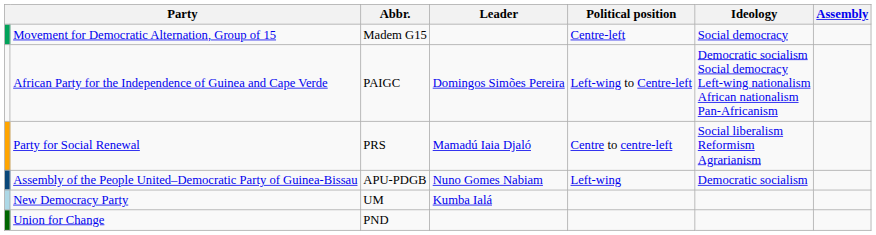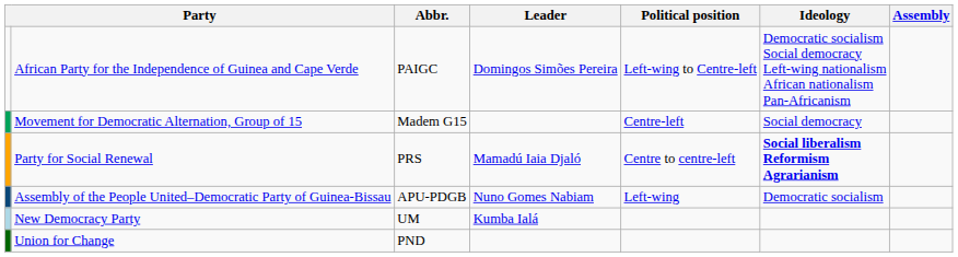 <table class="wikitable centre">
 <tr>
 <th colspan=2>Party</th>
 <th>Abbr.</th>
 <th>Leader</th>
 <th>Political position</th>
 <th>Ideology</th>
 <th><a href='#'>Assembly</a></th>
+</tr>
+<tr>
+<td bgcolor=></td>
+<td><a href='#'>African Party for the Independence of Guinea and Cape Verde</a><br><small></small></td>
+<td>PAIGC</td>
+<td><a href='#'>Domingos Simões Pereira</a></td>
+<td><a href='#'>Left-wing</a> to <a href='#'>Centre-left</a></td>
+<td><a href='#'>Democratic socialism</a><br><a href='#'>Social democracy</a><br><a href='#'>Left-wing nationalism</a><br><a href='#'>African nationalism</a><br><a href='#'>Pan-Africanism</a></td>
+<td></td>
 </tr>
 <tr>
 <td bgcolor=#01A35A></td>
 <td><a href='#'>Movement for Democratic Alternation, Group of 15</a><br><small></small></td>
 <td>Madem G15</td>
 <td></td>
 <td><a href='#'>Centre-left</a></td>
 <td><a href='#'>Social democracy</a></td>
 <td></td>
 </tr>
 <tr>
-<td bgcolor=></td>
-<td><a href='#'>African Party for the Independence of Guinea and Cape Verde</a><br><small></small></td>
-<td>PAIGC</td>
-<td><a href='#'>Domingos Simões Pereira</a></td>
-<td><a href='#'>Left-wing</a> to <a href='#'>Centre-left</a></td>
-<td><a href='#'>Democratic socialism</a><br><a href='#'>Social democracy</a><br><a href='#'>Left-wing nationalism</a><br><a href='#'>African nationalism</a><br><a href='#'>Pan-Africanism</a></td>
-<td></td>
-</tr>
-<tr>
 <td bgcolor=#FFA500></td>
 <td><a href='#'>Party for Social Renewal</a><br><small></small></td>
 <td>PRS</td>
 <td><a href='#'>Mamadú Iaia Djaló</a></td>
 <td><a href='#'>Centre</a> to <a href='#'>centre-left</a></td>
-<td><a href='#'>Social liberalism</a><br><a href='#'>Reformism</a><br><a href='#'>Agrarianism</a></td>
+<td><strong><a href='#'>Social liberalism</a><br><a href='#'>Reformism</a><br><a href='#'>Agrarianism</a></strong></td>
 <td></td>
 </tr>
 <tr>
 <td bgcolor=#094779></td>
 <td><a href='#'>Assembly of the People United–Democratic Party of Guinea-Bissau</a><br><small></small></td>
 <td>APU-PDGB</td>
 <td><a href='#'>Nuno Gomes Nabiam</a></td>
 <td><a href='#'>Left-wing</a></td>
 <td><a href='#'>Democratic socialism</a></td>
 <td></td>
 </tr>
 <tr>
 <td bgcolor=#ADD8E6></td>
 <td><a href='#'>New Democracy Party</a><br><small></small></td>
 <td>UM</td>
 <td><a href='#'>Kumba Ialá</a></td>
 <td></td>
 <td></td>
 <td></td>
 </tr>
 <tr>
 <td bgcolor=#006600></td>
 <td><a href='#'>Union for Change</a><br><small></small></td>
 <td>PND</td>
 <td></td>
 <td></td>
 <td></td>
 <td></td>
 </tr>
 </table>
